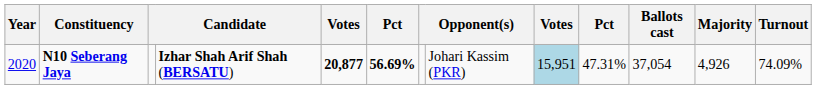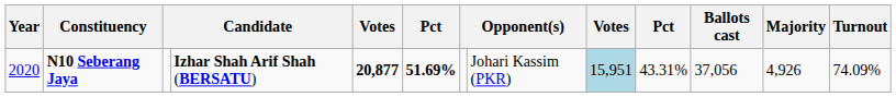 <table class="wikitable" style="margin:0.5em ; font-size:95%">
 <tr>
 <th>Year</th>
 <th>Constituency</th>
 <th colspan=2>Candidate</th>
 <th>Votes</th>
 <th>Pct</th>
 <th colspan=2>Opponent(s)</th>
 <th>Votes</th>
 <th>Pct</th>
 <th>Ballots cast</th>
 <th>Majority</th>
 <th>Turnout</th>
 </tr>
 <tr>
 <td><a href='#'>2020</a></td>
 <td><strong>N10 <a href='#'>Seberang Jaya</a></strong></td>
 <td bgcolor=></td>
 <td><strong>Izhar Shah Arif Shah</strong> (<a href='#'><strong>BERSATU</strong></a>)</td>
 <td align=right><strong>20,877</strong></td>
-<td><strong>56.69%</strong></td>
+<td><strong>51.69%</strong></td>
 <td></td>
 <td>Johari Kassim (<a href='#'>PKR</a>)</td>
 <td align=right style="background: lightblue;">15,951</td>
-<td>47.31%</td>
-<td>37,054</td>
+<td>43.31%</td>
+<td>37,056</td>
 <td>4,926</td>
 <td>74.09%</td>
 </tr>
 </table>
